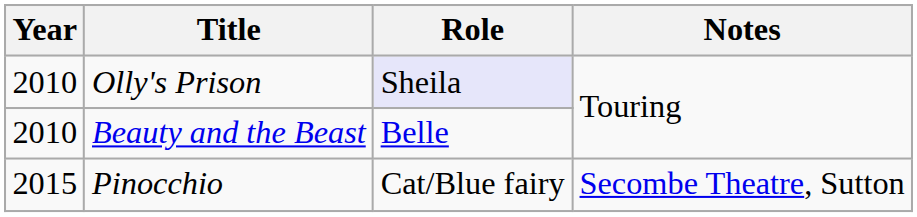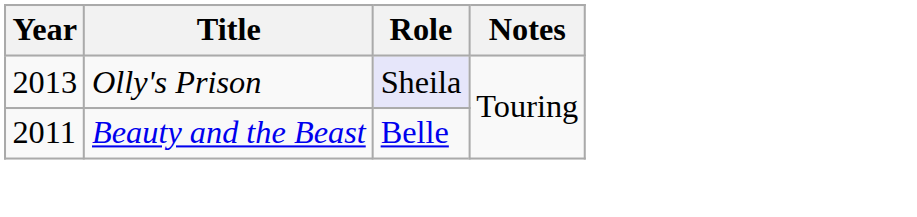 <table class="wikitable">
 <tr>
 <th>Year</th>
 <th>Title</th>
 <th>Role</th>
 <th>Notes</th>
 </tr>
 <tr>
-<td>2010</td>
+<td>2013</td>
 <td><em>Olly's Prison</em></td>
 <td style="background: lavender;">Sheila</td>
 <td rowspan="2">Touring</td>
 </tr>
 <tr>
-<td>2010</td>
+<td>2011</td>
 <td><em><a href='#'>Beauty and the Beast</a></em></td>
 <td><a href='#'>Belle</a></td>
 </tr>
-<tr>
-<td>2015</td>
-<td><em>Pinocchio</em></td>
-<td>Cat/Blue fairy</td>
-<td><a href='#'>Secombe Theatre</a>, Sutton</td>
-</tr>
 </table>
